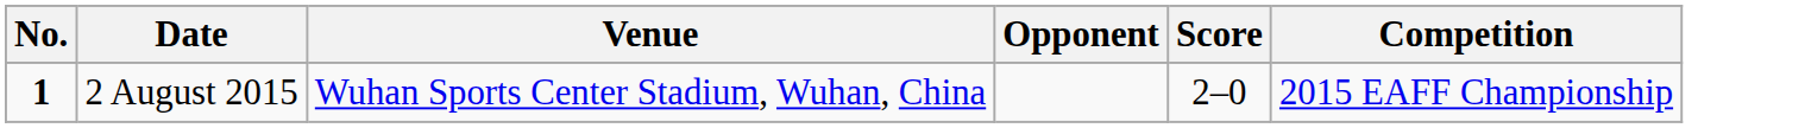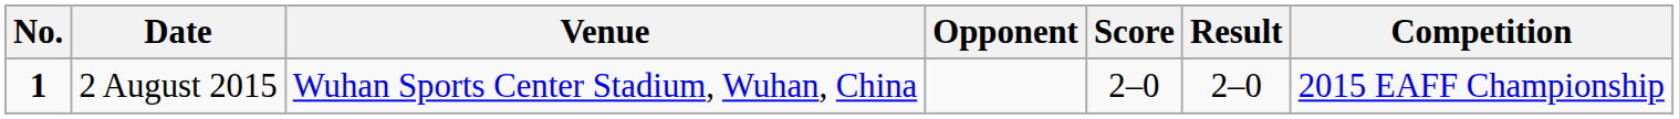 <table class="wikitable">
 <tr>
 <th>No.</th>
 <th>Date</th>
 <th>Venue</th>
 <th>Opponent</th>
 <th>Score</th>
+<th>Result</th>
 <th>Competition</th>
 </tr>
 <tr>
 <td align="center"><strong>1</strong></td>
 <td>2 August 2015</td>
 <td><a href='#'>Wuhan Sports Center Stadium</a>, <a href='#'>Wuhan</a>, <a href='#'>China</a></td>
 <td></td>
 <td align=center>2–0</td>
+<td align=center>2–0</td>
 <td><a href='#'>2015 EAFF Championship</a></td>
 </tr>
 </table>
